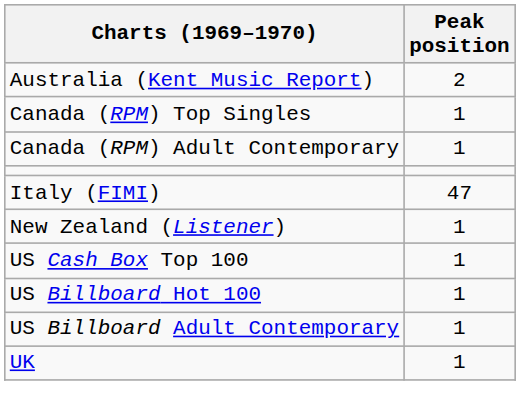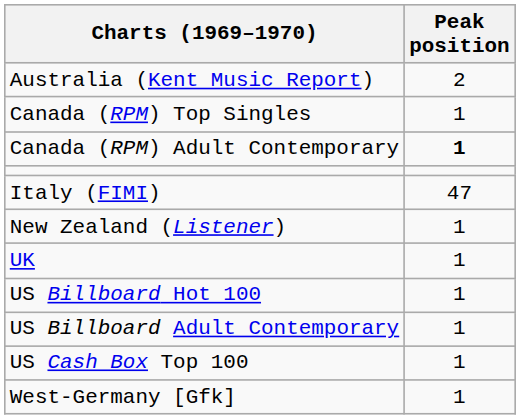 <table class="wikitable sortable">
 <tr>
 <th align="left">Charts (1969–1970)</th>
 <th align="left">Peak<br>position</th>
 </tr>
 <tr>
 <td !scope="row">Australia (<a href='#'>Kent Music Report</a>)</td>
 <td align="center">2</td>
 </tr>
 <tr>
 <td>Canada (<a href='#'><em>RPM</em></a>) Top Singles</td>
 <td align="center">1</td>
 </tr>
 <tr>
 <td>Canada (<em>RPM</em>) Adult Contemporary</td>
-<td style="text-align:center;">1</td>
+<td style="text-align:center;"><strong>1</strong></td>
 </tr>
 <tr>
 <td></td>
 </tr>
 <tr>
 <td>Italy (<a href='#'>FIMI</a>)</td>
 <td align="center">47</td>
 </tr>
 <tr>
 <td>New Zealand (<em><a href='#'>Listener</a></em>)</td>
 <td style="text-align:center;">1</td>
 </tr>
 <tr>
-<td>US <a href='#'><em>Cash Box</em></a> Top 100</td>
-<td align="center">1</td>
+<td><a href='#'>UK</a></td>
+<td style="text-align:center;">1</td>
 </tr>
 <tr>
 <td>US <a href='#'><em>Billboard</em> Hot 100</a></td>
 <td align="center">1</td>
 </tr>
 <tr>
 <td>US <em>Billboard</em> <a href='#'>Adult Contemporary</a></td>
 <td align="center">1</td>
 </tr>
 <tr>
-<td><a href='#'>UK</a></td>
-<td style="text-align:center;">1</td>
+<td>US <a href='#'><em>Cash Box</em></a> Top 100</td>
+<td align="center">1</td>
+</tr>
+<tr>
+<td>West-Germany [Gfk]</td>
+<td align="center">1</td>
 </tr>
 </table>
